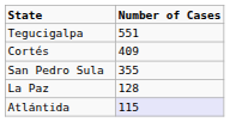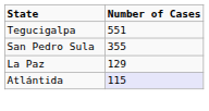 <table class="wikitable">
 <tr>
 <td width="120" height="15"><strong>State</strong></td>
 <td><strong>Number of Cases</strong></td>
 </tr>
 <tr>
 <td>Tegucigalpa</td>
 <td>551</td>
 </tr>
 <tr>
-<td>Cortés</td>
-<td>409</td>
-</tr>
-<tr>
 <td>San Pedro Sula</td>
 <td>355</td>
 </tr>
 <tr>
 <td>La Paz</td>
-<td>128</td>
+<td>129</td>
 </tr>
 <tr>
 <td>Atlántida</td>
 <td style="background: lavender;">115</td>
 </tr>
 </table>
